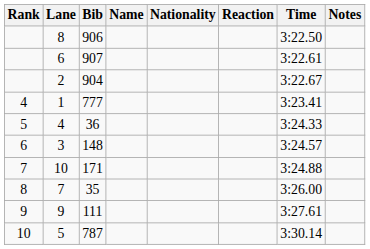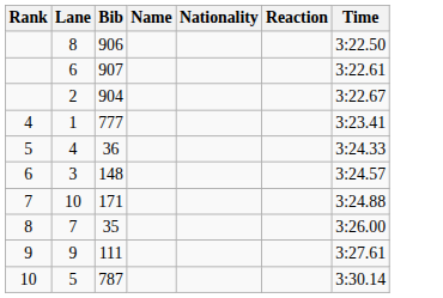 <table class="wikitable sortable" style="text-align:center">
 <tr>
 <th>Rank</th>
 <th>Lane</th>
 <th>Bib</th>
 <th>Name</th>
 <th>Nationality</th>
 <th>Reaction</th>
 <th>Time</th>
-<th>Notes</th>
 </tr>
 <tr>
 <td></td>
 <td>8</td>
 <td>906</td>
 <td align=left></td>
 <td align=left></td>
 <td></td>
 <td>3:22.50</td>
-<td></td>
 </tr>
 <tr>
 <td></td>
 <td>6</td>
 <td>907</td>
 <td align=left></td>
 <td align=left></td>
 <td></td>
 <td>3:22.61</td>
-<td></td>
 </tr>
 <tr>
 <td></td>
 <td>2</td>
 <td>904</td>
 <td align=left></td>
 <td align=left></td>
 <td></td>
 <td>3:22.67</td>
-<td></td>
 </tr>
 <tr>
 <td>4</td>
 <td>1</td>
 <td>777</td>
 <td align=left></td>
 <td align=left></td>
 <td></td>
 <td>3:23.41</td>
-<td></td>
 </tr>
 <tr>
 <td>5</td>
 <td>4</td>
 <td>36</td>
 <td align=left></td>
 <td align=left></td>
 <td></td>
 <td>3:24.33</td>
-<td></td>
 </tr>
 <tr>
 <td>6</td>
 <td>3</td>
 <td>148</td>
 <td align=left></td>
 <td align=left></td>
 <td></td>
 <td>3:24.57</td>
-<td></td>
 </tr>
 <tr>
 <td>7</td>
 <td>10</td>
 <td>171</td>
 <td align=left></td>
 <td align=left></td>
 <td></td>
 <td>3:24.88</td>
-<td></td>
 </tr>
 <tr>
 <td>8</td>
 <td>7</td>
 <td>35</td>
 <td align=left></td>
 <td align=left></td>
 <td></td>
 <td>3:26.00</td>
-<td></td>
 </tr>
 <tr>
 <td>9</td>
 <td>9</td>
 <td>111</td>
 <td align=left></td>
 <td align=left></td>
 <td></td>
 <td>3:27.61</td>
-<td></td>
 </tr>
 <tr>
 <td>10</td>
 <td>5</td>
 <td>787</td>
 <td align=left></td>
 <td align=left></td>
 <td></td>
 <td>3:30.14</td>
-<td></td>
 </tr>
 </table>
